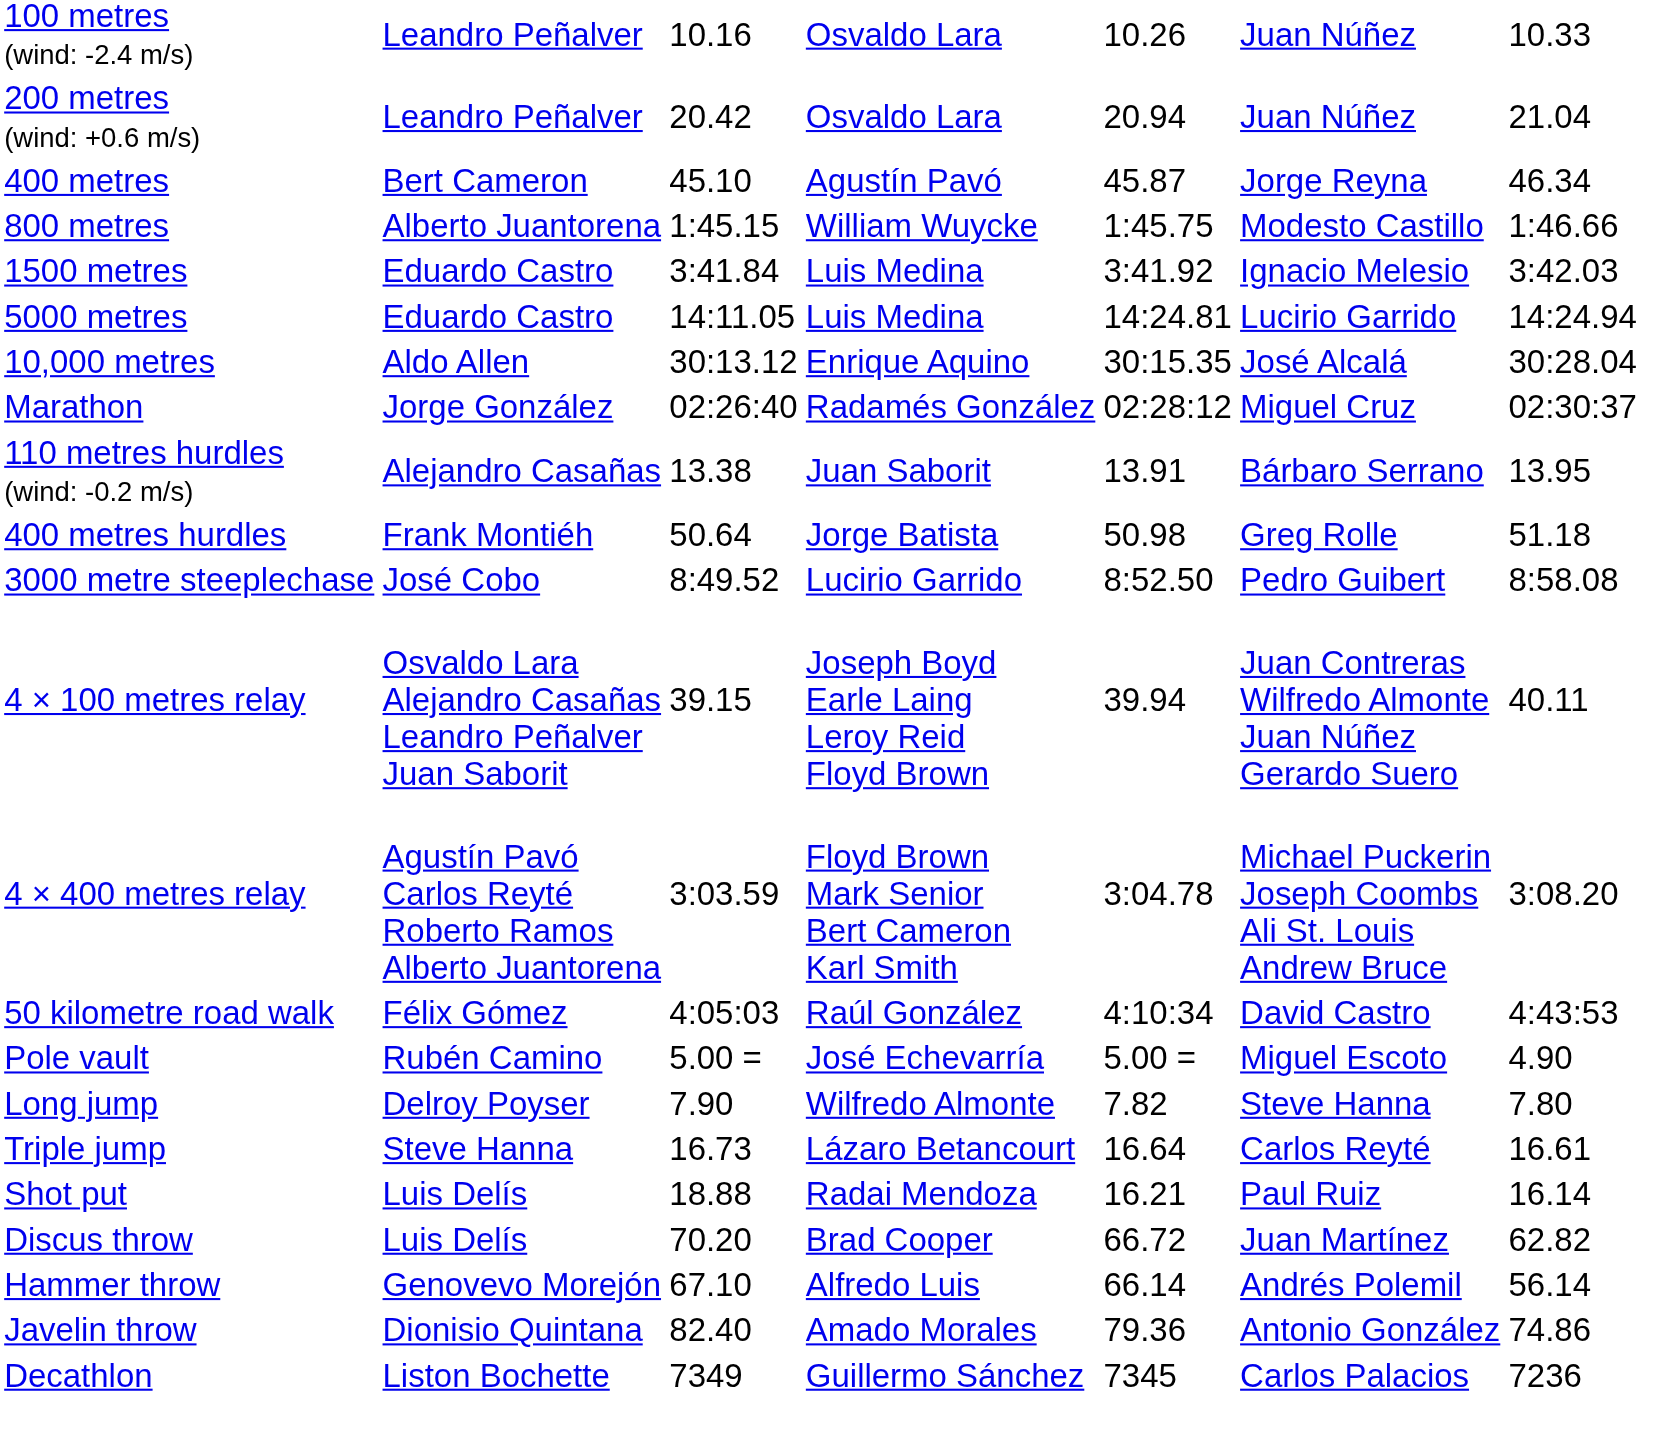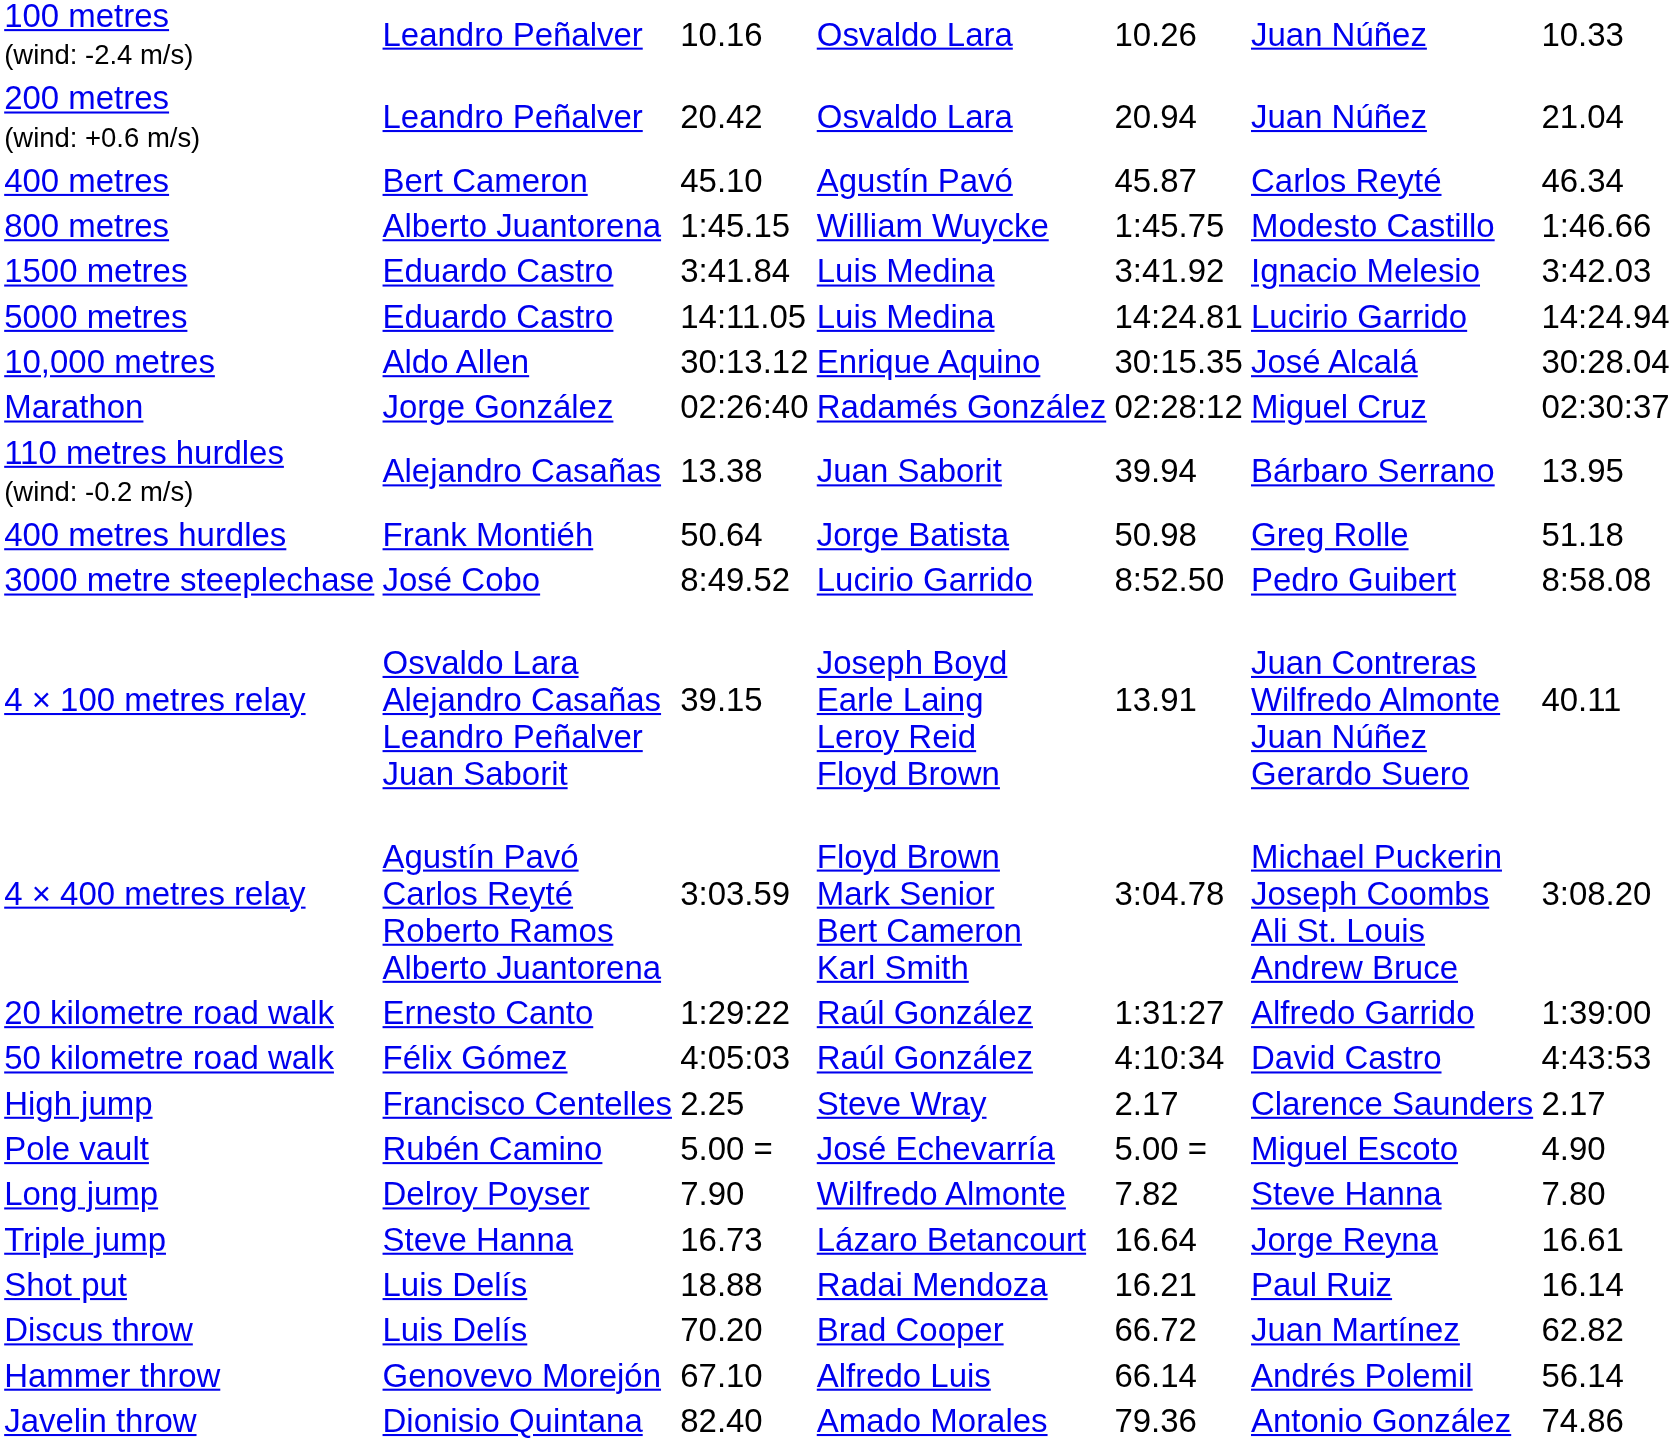 <table>
 <tr>
 <td><a href='#'>100 metres</a><br><small>(wind: -2.4 m/s)</small></td>
 <td><a href='#'>Leandro Peñalver</a><br> </td>
 <td>10.16</td>
 <td><a href='#'>Osvaldo Lara</a><br> </td>
 <td>10.26</td>
 <td><a href='#'>Juan Núñez</a><br> </td>
 <td>10.33</td>
 </tr>
 <tr>
 <td><a href='#'>200 metres</a><br><small>(wind: +0.6 m/s)</small></td>
 <td><a href='#'>Leandro Peñalver</a><br> </td>
 <td>20.42 </td>
 <td><a href='#'>Osvaldo Lara</a><br> </td>
 <td>20.94</td>
 <td><a href='#'>Juan Núñez</a><br> </td>
 <td>21.04</td>
 </tr>
 <tr>
 <td><a href='#'>400 metres</a></td>
 <td><a href='#'>Bert Cameron</a><br> </td>
 <td>45.10</td>
 <td><a href='#'>Agustín Pavó</a><br> </td>
 <td>45.87</td>
-<td><a href='#'>Jorge Reyna</a><br> </td>
+<td><a href='#'>Carlos Reyté</a><br> </td>
 <td>46.34</td>
 </tr>
 <tr>
 <td><a href='#'>800 metres</a></td>
 <td><a href='#'>Alberto Juantorena</a><br> </td>
 <td>1:45.15 </td>
 <td><a href='#'>William Wuycke</a><br> </td>
 <td>1:45.75</td>
 <td><a href='#'>Modesto Castillo</a><br> </td>
 <td>1:46.66</td>
 </tr>
 <tr>
 <td><a href='#'>1500 metres</a></td>
 <td><a href='#'>Eduardo Castro</a><br> </td>
 <td>3:41.84 </td>
 <td><a href='#'>Luis Medina</a><br> </td>
 <td>3:41.92</td>
 <td><a href='#'>Ignacio Melesio</a><br> </td>
 <td>3:42.03</td>
 </tr>
 <tr>
 <td><a href='#'>5000 metres</a></td>
 <td><a href='#'>Eduardo Castro</a><br> </td>
 <td>14:11.05</td>
 <td><a href='#'>Luis Medina</a><br> </td>
 <td>14:24.81</td>
 <td><a href='#'>Lucirio Garrido</a><br> </td>
 <td>14:24.94</td>
 </tr>
 <tr>
 <td><a href='#'>10,000 metres</a></td>
 <td><a href='#'>Aldo Allen</a><br> </td>
 <td>30:13.12</td>
 <td><a href='#'>Enrique Aquino</a><br> </td>
 <td>30:15.35</td>
 <td><a href='#'>José Alcalá</a><br> </td>
 <td>30:28.04</td>
 </tr>
 <tr>
 <td><a href='#'>Marathon</a></td>
 <td><a href='#'>Jorge González</a><br> </td>
 <td>02:26:40</td>
 <td><a href='#'>Radamés González</a><br> </td>
 <td>02:28:12</td>
 <td><a href='#'>Miguel Cruz</a><br> </td>
 <td>02:30:37</td>
 </tr>
 <tr>
 <td><a href='#'>110 metres hurdles</a><br><small>(wind: -0.2 m/s)</small></td>
 <td><a href='#'>Alejandro Casañas</a><br> </td>
 <td>13.38 </td>
 <td><a href='#'>Juan Saborit</a><br> </td>
-<td>13.91</td>
+<td>39.94</td>
 <td><a href='#'>Bárbaro Serrano</a><br> </td>
 <td>13.95</td>
 </tr>
 <tr>
 <td><a href='#'>400 metres hurdles</a></td>
 <td><a href='#'>Frank Montiéh</a><br> </td>
 <td>50.64</td>
 <td><a href='#'>Jorge Batista</a><br> </td>
 <td>50.98</td>
 <td><a href='#'>Greg Rolle</a><br> </td>
 <td>51.18</td>
 </tr>
 <tr>
 <td><a href='#'>3000 metre steeplechase</a></td>
 <td><a href='#'>José Cobo</a><br> </td>
 <td>8:49.52</td>
 <td><a href='#'>Lucirio Garrido</a><br> </td>
 <td>8:52.50</td>
 <td><a href='#'>Pedro Guibert</a><br> </td>
 <td>8:58.08</td>
 </tr>
 <tr>
 <td><a href='#'>4 × 100 metres relay</a></td>
 <td><br><a href='#'>Osvaldo Lara</a><br><a href='#'>Alejandro Casañas</a><br><a href='#'>Leandro Peñalver</a><br><a href='#'>Juan Saborit</a></td>
 <td>39.15</td>
 <td><br><a href='#'>Joseph Boyd</a><br><a href='#'>Earle Laing</a><br><a href='#'>Leroy Reid</a><br><a href='#'>Floyd Brown</a></td>
-<td>39.94</td>
+<td>13.91</td>
 <td><br><a href='#'>Juan Contreras</a><br><a href='#'>Wilfredo Almonte</a><br><a href='#'>Juan Núñez</a><br><a href='#'>Gerardo Suero</a></td>
 <td>40.11</td>
 </tr>
 <tr>
 <td><a href='#'>4 × 400 metres relay</a></td>
 <td><br><a href='#'>Agustín Pavó</a><br><a href='#'>Carlos Reyté</a><br><a href='#'>Roberto Ramos</a><br><a href='#'>Alberto Juantorena</a></td>
 <td>3:03.59 </td>
 <td><br><a href='#'>Floyd Brown</a><br><a href='#'>Mark Senior</a><br><a href='#'>Bert Cameron</a><br><a href='#'>Karl Smith</a></td>
 <td>3:04.78</td>
 <td><br><a href='#'>Michael Puckerin</a><br><a href='#'>Joseph Coombs</a><br><a href='#'>Ali St. Louis</a><br><a href='#'>Andrew Bruce</a></td>
 <td>3:08.20</td>
 </tr>
 <tr>
+<td><a href='#'>20 kilometre road walk</a></td>
+<td><a href='#'>Ernesto Canto</a><br> </td>
+<td>1:29:22</td>
+<td><a href='#'>Raúl González</a><br> </td>
+<td>1:31:27</td>
+<td><a href='#'>Alfredo Garrido</a><br> </td>
+<td>1:39:00</td>
+</tr>
+<tr>
 <td><a href='#'>50 kilometre road walk</a></td>
 <td><a href='#'>Félix Gómez</a><br> </td>
 <td>4:05:03 </td>
 <td><a href='#'>Raúl González</a><br> </td>
 <td>4:10:34</td>
 <td><a href='#'>David Castro</a><br> </td>
 <td>4:43:53</td>
+</tr>
+<tr>
+<td><a href='#'>High jump</a></td>
+<td><a href='#'>Francisco Centelles</a><br> </td>
+<td>2.25 </td>
+<td><a href='#'>Steve Wray</a><br> </td>
+<td>2.17</td>
+<td><a href='#'>Clarence Saunders</a><br> </td>
+<td>2.17</td>
 </tr>
 <tr>
 <td><a href='#'>Pole vault</a></td>
 <td><a href='#'>Rubén Camino</a><br> </td>
 <td>5.00 =</td>
 <td><a href='#'>José Echevarría</a><br> </td>
 <td>5.00 =</td>
 <td><a href='#'>Miguel Escoto</a><br> </td>
 <td>4.90</td>
 </tr>
 <tr>
 <td><a href='#'>Long jump</a></td>
 <td><a href='#'>Delroy Poyser</a><br> </td>
 <td>7.90 </td>
 <td><a href='#'>Wilfredo Almonte</a><br> </td>
 <td>7.82</td>
 <td><a href='#'>Steve Hanna</a><br> </td>
 <td>7.80</td>
 </tr>
 <tr>
 <td><a href='#'>Triple jump</a></td>
 <td><a href='#'>Steve Hanna</a><br> </td>
 <td>16.73</td>
 <td><a href='#'>Lázaro Betancourt</a><br> </td>
 <td>16.64</td>
-<td><a href='#'>Carlos Reyté</a><br> </td>
+<td><a href='#'>Jorge Reyna</a><br> </td>
 <td>16.61</td>
 </tr>
 <tr>
 <td><a href='#'>Shot put</a></td>
 <td><a href='#'>Luis Delís</a><br> </td>
 <td>18.88 </td>
 <td><a href='#'>Radai Mendoza</a><br> </td>
 <td>16.21</td>
 <td><a href='#'>Paul Ruiz</a><br> </td>
 <td>16.14</td>
 </tr>
 <tr>
 <td><a href='#'>Discus throw</a></td>
 <td><a href='#'>Luis Delís</a><br> </td>
 <td>70.20 </td>
 <td><a href='#'>Brad Cooper</a><br> </td>
 <td>66.72</td>
 <td><a href='#'>Juan Martínez</a><br> </td>
 <td>62.82</td>
 </tr>
 <tr>
 <td><a href='#'>Hammer throw</a></td>
 <td><a href='#'>Genovevo Morejón</a><br> </td>
 <td>67.10</td>
 <td><a href='#'>Alfredo Luis</a><br> </td>
 <td>66.14</td>
 <td><a href='#'>Andrés Polemil</a><br> </td>
 <td>56.14</td>
 </tr>
 <tr>
 <td><a href='#'>Javelin throw</a></td>
 <td><a href='#'>Dionisio Quintana</a><br> </td>
 <td>82.40 </td>
 <td><a href='#'>Amado Morales</a><br> </td>
 <td>79.36</td>
 <td><a href='#'>Antonio González</a><br> </td>
 <td>74.86</td>
 </tr>
-<tr>
-<td><a href='#'>Decathlon</a></td>
-<td><a href='#'>Liston Bochette</a><br> </td>
-<td>7349</td>
-<td><a href='#'>Guillermo Sánchez</a><br> </td>
-<td>7345</td>
-<td><a href='#'>Carlos Palacios</a><br> </td>
-<td>7236</td>
-</tr>
 </table>
